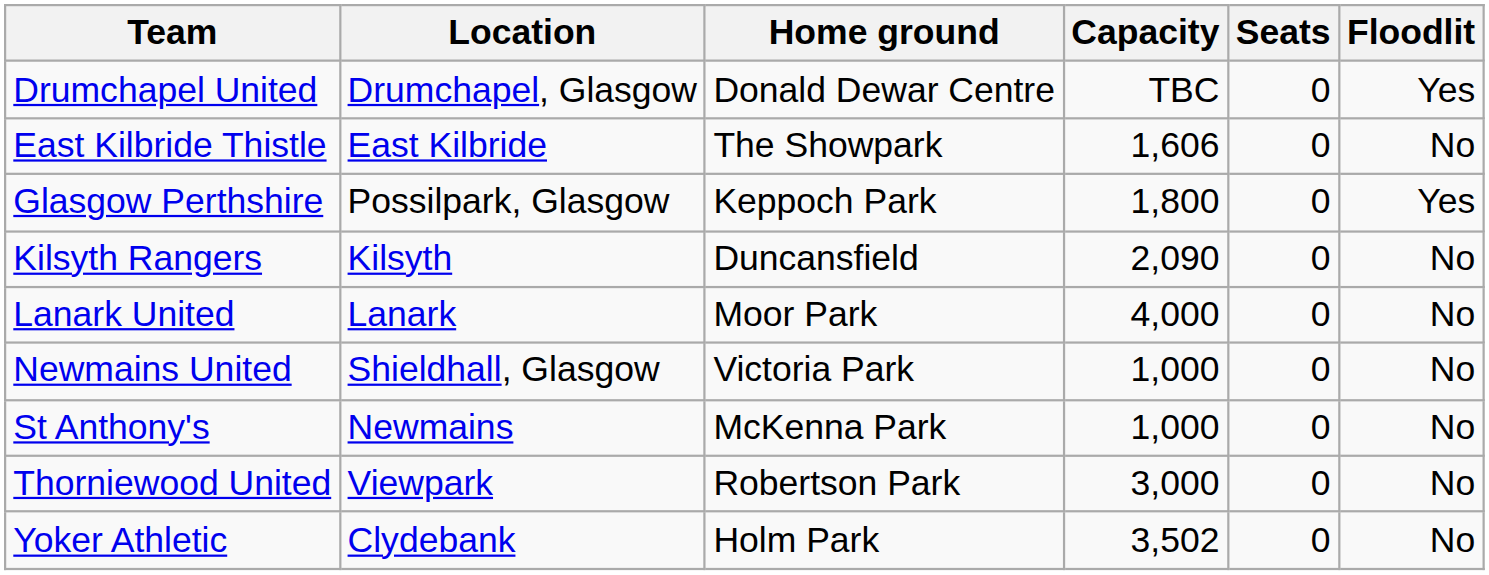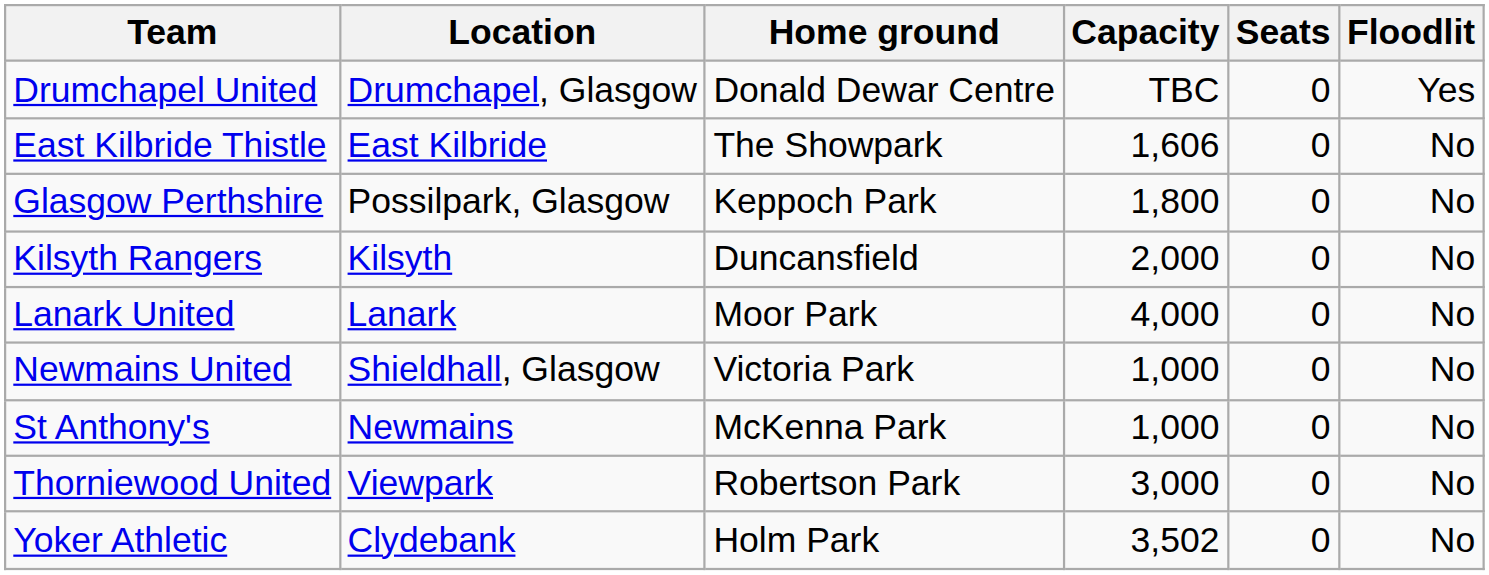 <table class="wikitable sortable">
 <tr>
 <th>Team</th>
 <th>Location</th>
 <th>Home ground</th>
 <th data-sort-type="number">Capacity</th>
 <th data-sort-type="number">Seats</th>
 <th>Floodlit</th>
 </tr>
 <tr>
 <td><a href='#'>Drumchapel United</a></td>
 <td><a href='#'>Drumchapel</a>, Glasgow</td>
 <td>Donald Dewar Centre</td>
 <td align=right>TBC</td>
 <td align=right>0</td>
 <td align=right>Yes</td>
 </tr>
 <tr>
 <td><a href='#'>East Kilbride Thistle</a></td>
 <td><a href='#'>East Kilbride</a></td>
 <td>The Showpark</td>
 <td align=right>1,606</td>
 <td align=right>0</td>
 <td align=right>No</td>
 </tr>
 <tr>
 <td><a href='#'>Glasgow Perthshire</a></td>
 <td>Possilpark, Glasgow</td>
 <td>Keppoch Park</td>
 <td align=right>1,800</td>
 <td align=right>0</td>
-<td align=right>Yes</td>
+<td align=right>No</td>
 </tr>
 <tr>
 <td><a href='#'>Kilsyth Rangers</a></td>
 <td><a href='#'>Kilsyth</a></td>
 <td>Duncansfield</td>
-<td align=right>2,090</td>
+<td align=right>2,000</td>
 <td align=right>0</td>
 <td align=right>No</td>
 </tr>
 <tr>
 <td><a href='#'>Lanark United</a></td>
 <td><a href='#'>Lanark</a></td>
 <td>Moor Park</td>
 <td align=right>4,000</td>
 <td align=right>0</td>
 <td align=right>No</td>
 </tr>
 <tr>
 <td><a href='#'>Newmains United</a></td>
 <td><a href='#'>Shieldhall</a>, Glasgow</td>
 <td>Victoria Park</td>
 <td align=right>1,000</td>
 <td align=right>0</td>
 <td align=right>No</td>
 </tr>
 <tr>
 <td><a href='#'>St Anthony's</a></td>
 <td><a href='#'>Newmains</a></td>
 <td>McKenna Park</td>
 <td align=right>1,000</td>
 <td align=right>0</td>
 <td align=right>No</td>
 </tr>
 <tr>
 <td><a href='#'>Thorniewood United</a></td>
 <td><a href='#'>Viewpark</a></td>
 <td>Robertson Park</td>
 <td align=right>3,000</td>
 <td align=right>0</td>
 <td align=right>No</td>
 </tr>
 <tr>
 <td><a href='#'>Yoker Athletic</a></td>
 <td><a href='#'>Clydebank</a></td>
 <td>Holm Park</td>
 <td align=right>3,502</td>
 <td align=right>0</td>
 <td align=right>No</td>
 </tr>
 </table>
